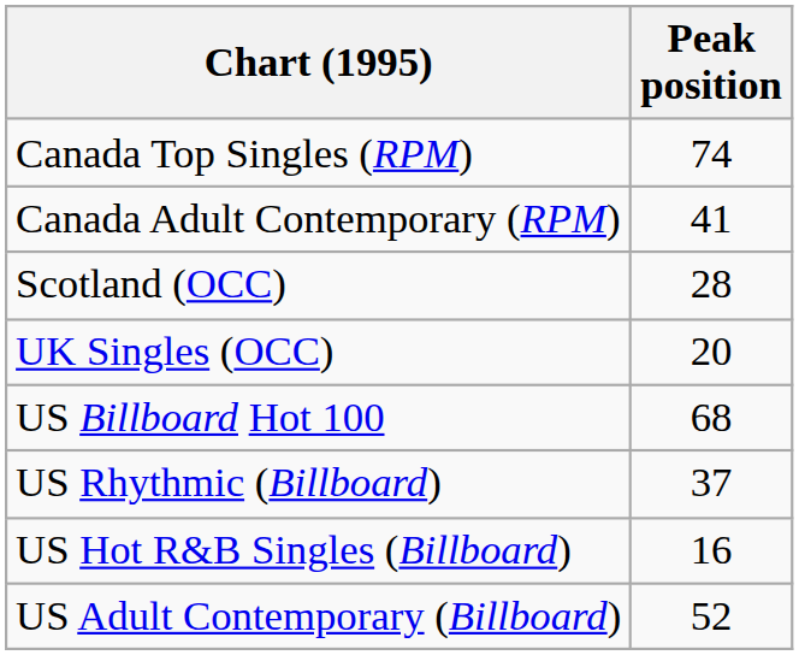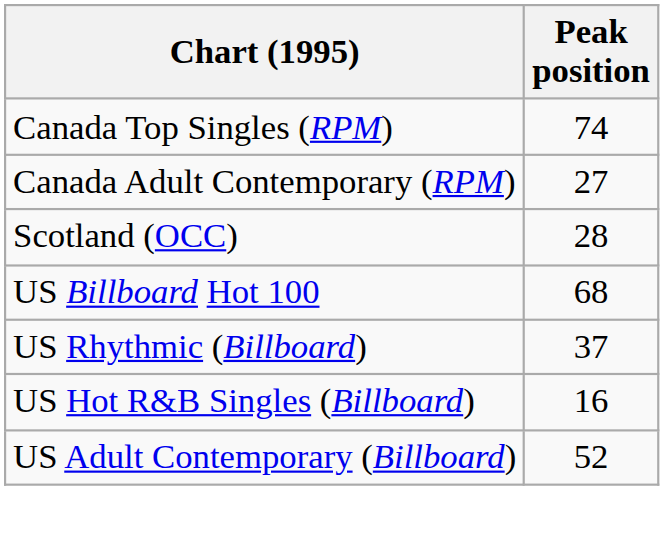 <table class="wikitable sortable">
 <tr>
 <th align="left">Chart (1995)</th>
 <th style="text-align:center;">Peak<br>position</th>
 </tr>
 <tr>
 <td>Canada Top Singles (<em><a href='#'>RPM</a></em>)</td>
 <td style="text-align:center;">74</td>
 </tr>
 <tr>
 <td>Canada Adult Contemporary (<em><a href='#'>RPM</a></em>)</td>
-<td style="text-align:center;">41</td>
+<td style="text-align:center;">27</td>
 </tr>
 <tr>
 <td align="left">Scotland (<a href='#'>OCC</a>)</td>
 <td style="text-align:center;">28</td>
-</tr>
-<tr>
-<td align="left"><a href='#'>UK Singles</a> (<a href='#'>OCC</a>)</td>
-<td style="text-align:center;">20</td>
 </tr>
 <tr>
 <td align="left">US <em><a href='#'>Billboard</a></em> <a href='#'>Hot 100</a></td>
 <td style="text-align:center;">68</td>
 </tr>
 <tr>
 <td align="left">US <a href='#'>Rhythmic</a> (<em><a href='#'>Billboard</a></em>)</td>
 <td style="text-align:center;">37</td>
 </tr>
 <tr>
 <td align="left">US <a href='#'>Hot R&B Singles</a> (<em><a href='#'>Billboard</a></em>)</td>
 <td style="text-align:center;">16</td>
 </tr>
 <tr>
 <td align="left">US <a href='#'>Adult Contemporary</a> (<em><a href='#'>Billboard</a></em>)</td>
 <td style="text-align:center;">52</td>
 </tr>
 </table>
